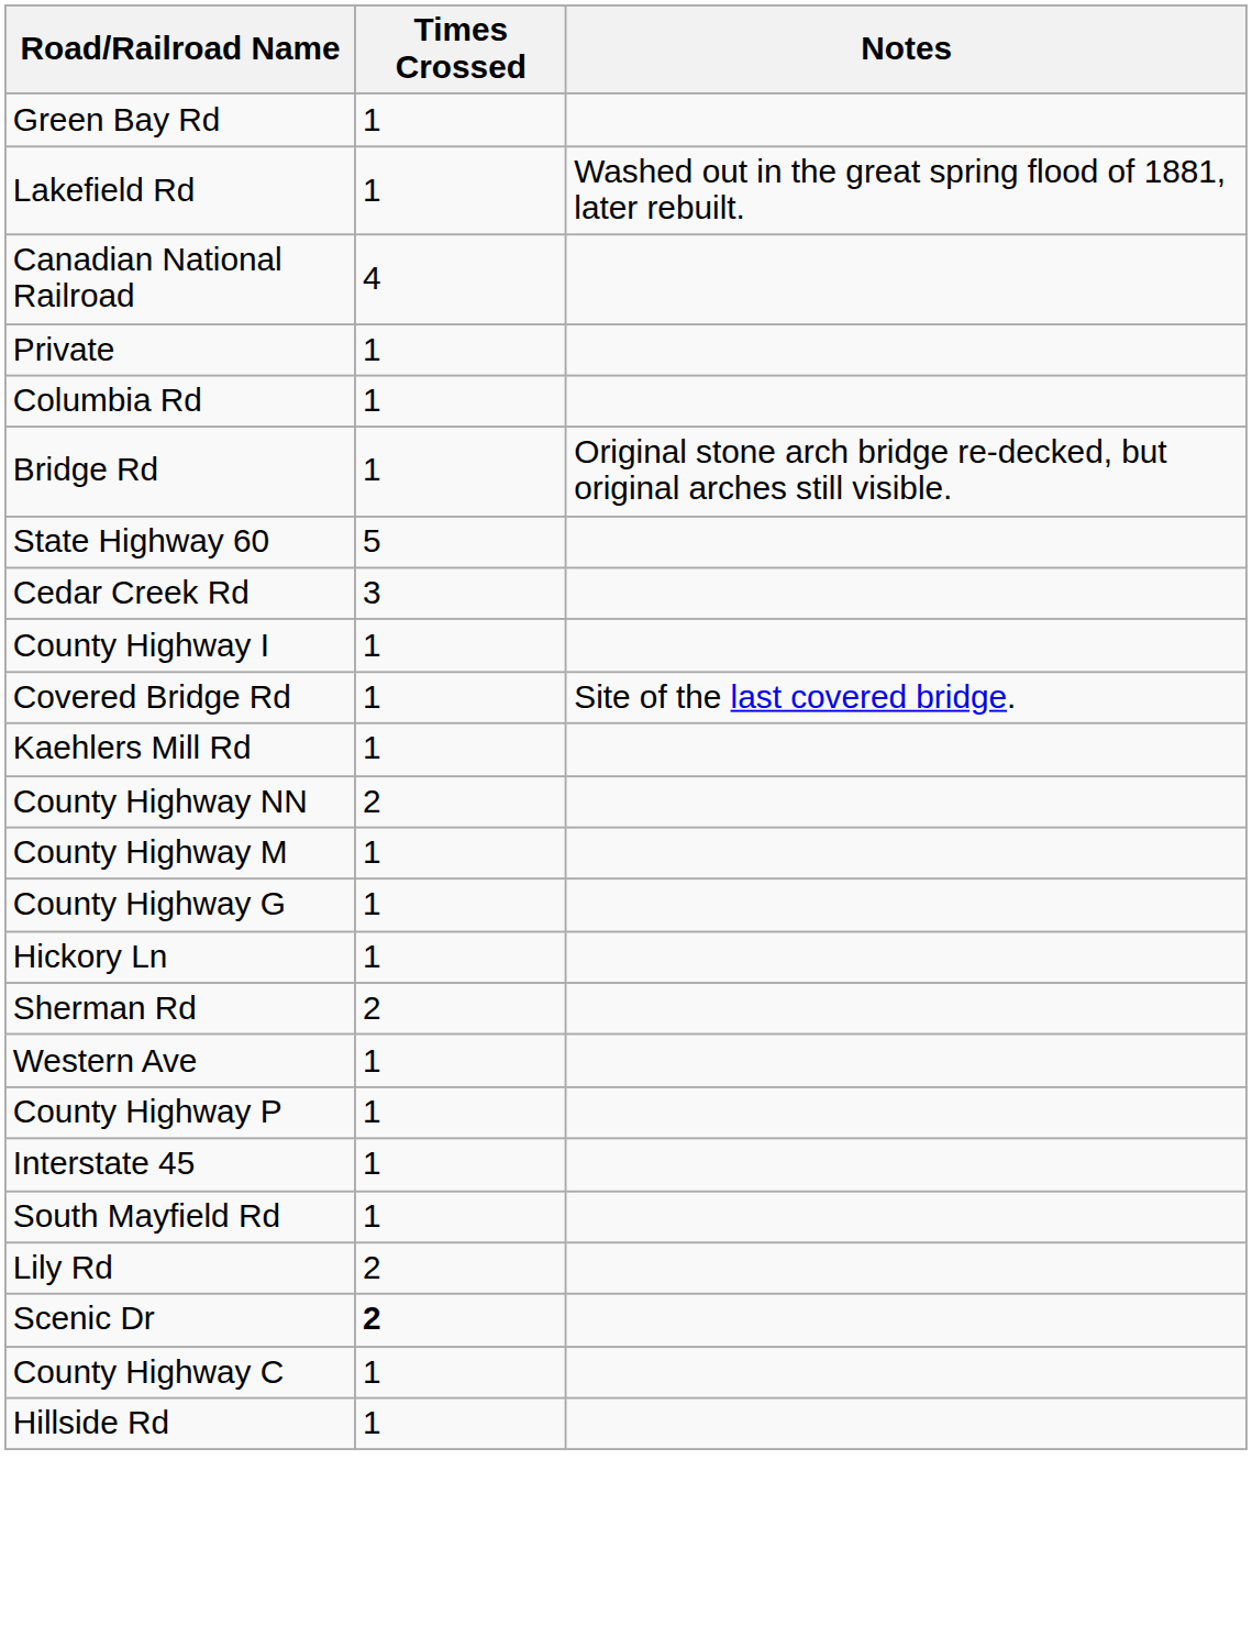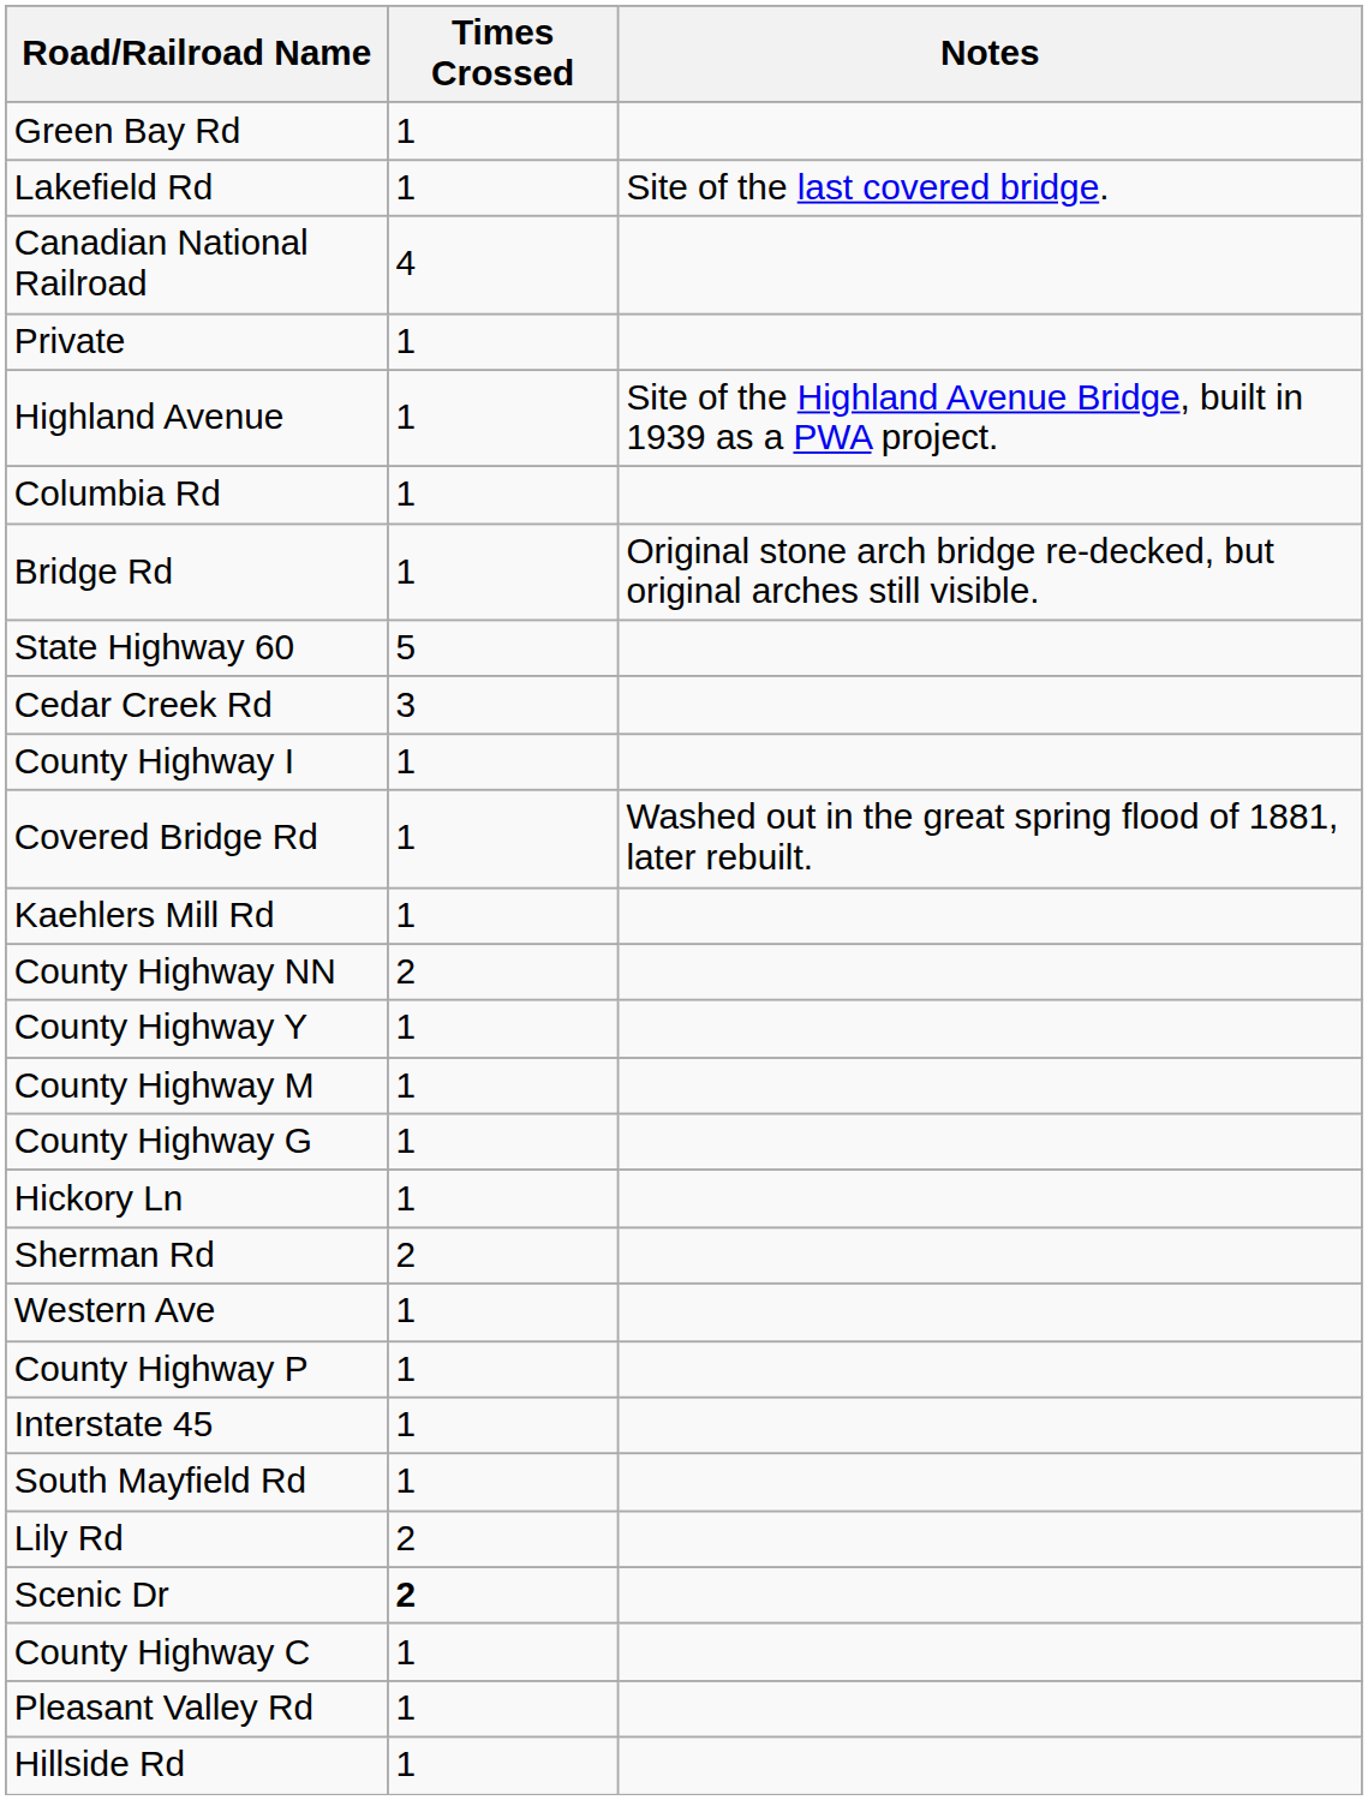 <table class="wikitable">
 <tr>
 <th>Road/Railroad Name</th>
 <th>Times Crossed</th>
 <th>Notes</th>
 </tr>
 <tr>
 <td>Green Bay Rd</td>
 <td>1</td>
 <td></td>
 </tr>
 <tr>
 <td>Lakefield Rd</td>
 <td>1</td>
-<td>Washed out in the great spring flood of 1881, later rebuilt.</td>
+<td>Site of the <a href='#'>last covered bridge</a>.</td>
 </tr>
 <tr>
 <td>Canadian National Railroad</td>
 <td>4</td>
 <td></td>
 </tr>
 <tr>
 <td>Private</td>
 <td>1</td>
 <td></td>
+</tr>
+<tr>
+<td>Highland Avenue</td>
+<td>1</td>
+<td>Site of the <a href='#'>Highland Avenue Bridge</a>, built in 1939 as a <a href='#'>PWA</a> project.</td>
 </tr>
 <tr>
 <td>Columbia Rd</td>
 <td>1</td>
 <td></td>
 </tr>
 <tr>
 <td>Bridge Rd</td>
 <td>1</td>
 <td>Original stone arch bridge re-decked, but original arches still visible.</td>
 </tr>
 <tr>
 <td>State Highway 60</td>
 <td>5</td>
 <td></td>
 </tr>
 <tr>
 <td>Cedar Creek Rd</td>
 <td>3</td>
 <td></td>
 </tr>
 <tr>
 <td>County Highway I</td>
 <td>1</td>
 <td></td>
 </tr>
 <tr>
 <td>Covered Bridge Rd</td>
 <td>1</td>
-<td>Site of the <a href='#'>last covered bridge</a>.</td>
+<td>Washed out in the great spring flood of 1881, later rebuilt.</td>
 </tr>
 <tr>
 <td>Kaehlers Mill Rd</td>
 <td>1</td>
 <td></td>
 </tr>
 <tr>
 <td>County Highway NN</td>
 <td>2</td>
+<td></td>
+</tr>
+<tr>
+<td>County Highway Y</td>
+<td>1</td>
 <td></td>
 </tr>
 <tr>
 <td>County Highway M</td>
 <td>1</td>
 <td></td>
 </tr>
 <tr>
 <td>County Highway G</td>
 <td>1</td>
 <td></td>
 </tr>
 <tr>
 <td>Hickory Ln</td>
 <td>1</td>
 <td></td>
 </tr>
 <tr>
 <td>Sherman Rd</td>
 <td>2</td>
 <td></td>
 </tr>
 <tr>
 <td>Western Ave</td>
 <td>1</td>
 <td></td>
 </tr>
 <tr>
 <td>County Highway P</td>
 <td>1</td>
 <td></td>
 </tr>
 <tr>
 <td>Interstate 45</td>
 <td>1</td>
 <td></td>
 </tr>
 <tr>
 <td>South Mayfield Rd</td>
 <td>1</td>
 <td></td>
 </tr>
 <tr>
 <td>Lily Rd</td>
 <td>2</td>
 <td></td>
 </tr>
 <tr>
 <td>Scenic Dr</td>
 <td><strong>2</strong></td>
 <td></td>
 </tr>
 <tr>
 <td>County Highway C</td>
 <td>1</td>
 <td></td>
 </tr>
 <tr>
+<td>Pleasant Valley Rd</td>
+<td>1</td>
+<td></td>
+</tr>
+<tr>
 <td>Hillside Rd</td>
 <td>1</td>
 <td></td>
 </tr>
 </table>
